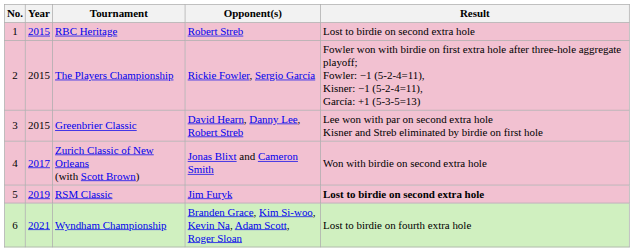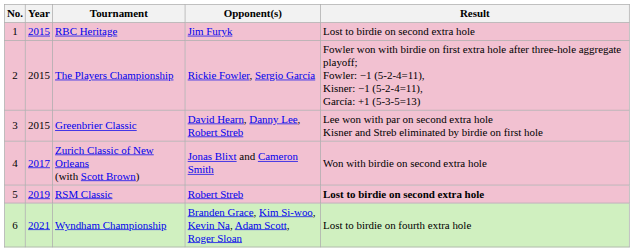 <table class="wikitable" style="font-size:95%;">
 <tr>
 <th>No.</th>
 <th>Year</th>
 <th>Tournament</th>
 <th>Opponent(s)</th>
 <th>Result</th>
 </tr>
 <tr style="background:#F2C1D1;">
 <td align=center>1</td>
 <td><a href='#'>2015</a></td>
 <td><a href='#'>RBC Heritage</a></td>
-<td> <a href='#'>Robert Streb</a></td>
+<td> <a href='#'>Jim Furyk</a></td>
 <td>Lost to birdie on second extra hole</td>
 </tr>
 <tr style="background:#F2C1D1;">
 <td align=center>2</td>
 <td>2015</td>
 <td><a href='#'>The Players Championship</a></td>
 <td> <a href='#'>Rickie Fowler</a>,  <a href='#'>Sergio García</a></td>
 <td>Fowler won with birdie on first extra hole after three-hole aggregate playoff;<br>Fowler: −1 (5-2-4=11),<br>Kisner: −1 (5-2-4=11),<br>García: +1 (5-3-5=13)</td>
 </tr>
 <tr style="background:#F2C1D1;">
 <td align=center>3</td>
 <td>2015</td>
 <td><a href='#'>Greenbrier Classic</a></td>
 <td> <a href='#'>David Hearn</a>,  <a href='#'>Danny Lee</a>,<br> <a href='#'>Robert Streb</a></td>
 <td>Lee won with par on second extra hole<br>Kisner and Streb eliminated by birdie on first hole</td>
 </tr>
 <tr style="background:#F2C1D1;">
 <td align=center>4</td>
 <td><a href='#'>2017</a></td>
 <td><a href='#'>Zurich Classic of New Orleans</a><br>(with  <a href='#'>Scott Brown</a>)</td>
 <td> <a href='#'>Jonas Blixt</a> and  <a href='#'>Cameron Smith</a></td>
 <td>Won with birdie on second extra hole</td>
 </tr>
 <tr style="background:#F2C1D1;">
 <td align=center>5</td>
 <td><a href='#'>2019</a></td>
 <td><a href='#'>RSM Classic</a></td>
-<td> <a href='#'>Jim Furyk</a></td>
+<td> <a href='#'>Robert Streb</a></td>
 <td><strong>Lost to birdie on second extra hole</strong></td>
 </tr>
 <tr style="background:#D0F0C0;">
 <td align=center>6</td>
 <td><a href='#'>2021</a></td>
 <td><a href='#'>Wyndham Championship</a></td>
 <td> <a href='#'>Branden Grace</a>,  <a href='#'>Kim Si-woo</a>,<br> <a href='#'>Kevin Na</a>,  <a href='#'>Adam Scott</a>,<br> <a href='#'>Roger Sloan</a></td>
 <td>Lost to birdie on fourth extra hole</td>
 </tr>
 </table>
